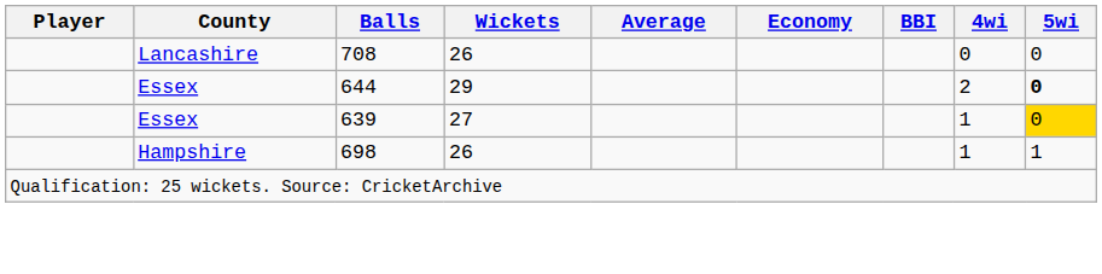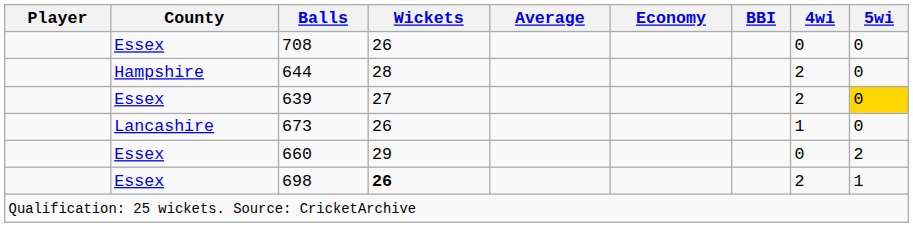 <table class="wikitable sortable" style="width:80%;">
 <tr>
 <th>Player</th>
 <th>County</th>
 <th><a href='#'>Balls</a></th>
 <th><a href='#'>Wickets</a></th>
 <th><a href='#'>Average</a></th>
 <th><a href='#'>Economy</a></th>
 <th><a href='#'>BBI</a></th>
 <th><a href='#'>4wi</a></th>
 <th><a href='#'>5wi</a></th>
 </tr>
 <tr>
 <td></td>
-<td><a href='#'>Lancashire</a></td>
+<td><a href='#'>Essex</a></td>
 <td>708</td>
 <td>26</td>
 <td></td>
 <td></td>
 <td></td>
 <td>0</td>
 <td>0</td>
 </tr>
 <tr>
 <td></td>
-<td><a href='#'>Essex</a></td>
+<td><a href='#'>Hampshire</a></td>
 <td>644</td>
-<td>29</td>
+<td>28</td>
 <td></td>
 <td></td>
 <td></td>
 <td>2</td>
-<td><strong>0</strong></td>
+<td>0</td>
 </tr>
 <tr>
 <td></td>
 <td><a href='#'>Essex</a></td>
 <td>639</td>
 <td>27</td>
 <td></td>
 <td></td>
 <td></td>
-<td>1</td>
+<td>2</td>
 <td style="background: gold;">0</td>
 </tr>
 <tr>
 <td></td>
-<td><a href='#'>Hampshire</a></td>
-<td>698</td>
+<td><a href='#'>Lancashire</a></td>
+<td>673</td>
 <td>26</td>
 <td></td>
 <td></td>
 <td></td>
 <td>1</td>
+<td>0</td>
+</tr>
+<tr>
+<td></td>
+<td><a href='#'>Essex</a></td>
+<td>660</td>
+<td>29</td>
+<td></td>
+<td></td>
+<td></td>
+<td>0</td>
+<td>2</td>
+</tr>
+<tr>
+<td></td>
+<td><a href='#'>Essex</a></td>
+<td>698</td>
+<td><strong>26</strong></td>
+<td></td>
+<td></td>
+<td></td>
+<td>2</td>
 <td>1</td>
 </tr>
 <tr class="unsortable">
 <td colspan="9"><small>Qualification: 25 wickets.  Source: CricketArchive</small></td>
 </tr>
 </table>
